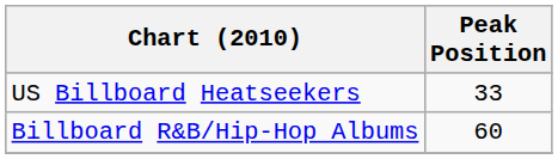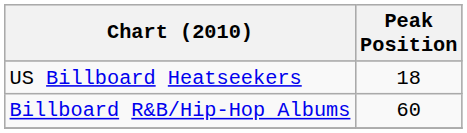 <table class="wikitable sortable">
 <tr>
 <th align="left">Chart (2010)</th>
 <th align="left">Peak<br>Position</th>
 </tr>
 <tr>
 <td align="left">US <a href='#'>Billboard</a> <a href='#'>Heatseekers</a></td>
-<td align="center">33</td>
+<td align="center">18</td>
 </tr>
 <tr>
 <td align="left"><a href='#'>Billboard</a> <a href='#'>R&B/Hip-Hop Albums</a></td>
 <td align="center">60</td>
 </tr>
 <tr>
 </tr>
 </table>
